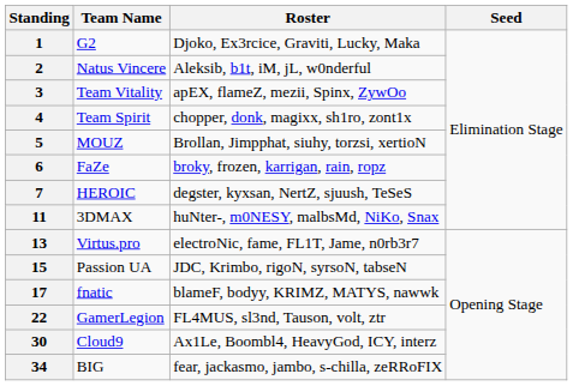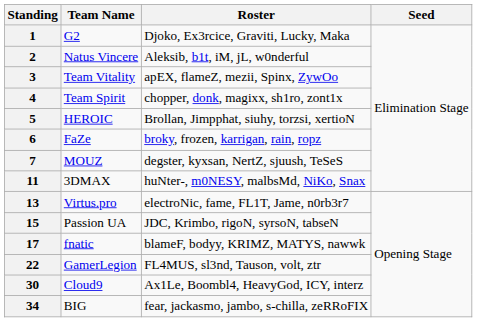 <table class="wikitable">
 <tr>
 <th>Standing</th>
 <th>Team Name</th>
 <th>Roster</th>
 <th>Seed</th>
 </tr>
 <tr>
 <th>1</th>
 <td><a href='#'>G2</a></td>
 <td>Djoko, Ex3rcice, Graviti, Lucky, Maka</td>
 <td rowspan="8">Elimination Stage</td>
 </tr>
 <tr>
 <th>2</th>
 <td><a href='#'>Natus Vincere</a></td>
 <td>Aleksib, <a href='#'>b1t</a>, iM, jL, w0nderful</td>
 </tr>
 <tr>
 <th>3</th>
 <td><a href='#'>Team Vitality</a></td>
 <td>apEX, flameZ, mezii, Spinx, <a href='#'>ZywOo</a></td>
 </tr>
 <tr>
 <th>4</th>
 <td><a href='#'>Team Spirit</a></td>
 <td>chopper, <a href='#'>donk</a>, magixx, sh1ro, zont1x</td>
 </tr>
 <tr>
 <th>5</th>
-<td><a href='#'>MOUZ</a></td>
+<td><a href='#'>HEROIC</a></td>
 <td>Brollan, Jimpphat, siuhy, torzsi, xertioN</td>
 </tr>
 <tr>
 <th>6</th>
 <td><a href='#'>FaZe</a></td>
 <td><a href='#'>broky</a>, frozen, <a href='#'>karrigan</a>, <a href='#'>rain</a>, <a href='#'>ropz</a></td>
 </tr>
 <tr>
 <th>7</th>
-<td><a href='#'>HEROIC</a></td>
+<td><a href='#'>MOUZ</a></td>
 <td>degster, kyxsan, NertZ, sjuush, TeSeS</td>
 </tr>
 <tr>
 <th>11</th>
 <td>3DMAX</td>
 <td>huNter-, <a href='#'>m0NESY</a>, malbsMd, <a href='#'>NiKo</a>, <a href='#'>Snax</a></td>
 </tr>
 <tr>
 <th>13</th>
 <td><a href='#'>Virtus.pro</a></td>
 <td>electroNic, fame, FL1T, Jame, n0rb3r7</td>
 <td rowspan="6">Opening Stage</td>
 </tr>
 <tr>
 <th>15</th>
 <td>Passion UA</td>
 <td>JDC, Krimbo, rigoN, syrsoN, tabseN</td>
 </tr>
 <tr>
 <th>17</th>
 <td><a href='#'>fnatic</a></td>
 <td>blameF, bodyy, KRIMZ, MATYS, nawwk</td>
 </tr>
 <tr>
 <th>22</th>
 <td><a href='#'>GamerLegion</a></td>
 <td>FL4MUS, sl3nd, Tauson, volt, ztr</td>
 </tr>
 <tr>
 <th>30</th>
 <td><a href='#'>Cloud9</a></td>
 <td>Ax1Le, Boombl4, HeavyGod, ICY, interz</td>
 </tr>
 <tr>
 <th>34</th>
 <td>BIG</td>
 <td>fear, jackasmo, jambo, s-chilla, zeRRoFIX</td>
 </tr>
 </table>
